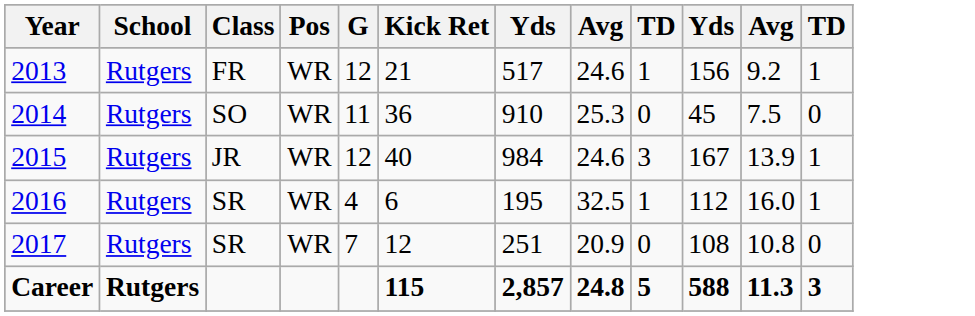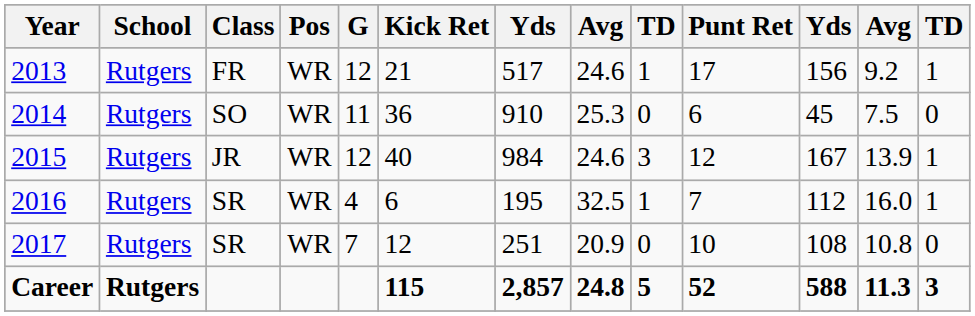 <table class="wikitable">
 <tr>
 <th>Year</th>
 <th>School</th>
 <th>Class</th>
 <th>Pos</th>
 <th>G</th>
 <th>Kick Ret</th>
 <th>Yds</th>
 <th>Avg</th>
 <th>TD</th>
+<th>Punt Ret</th>
 <th>Yds</th>
 <th>Avg</th>
 <th>TD</th>
 </tr>
 <tr>
 <td><a href='#'>2013</a></td>
 <td><a href='#'>Rutgers</a></td>
 <td>FR</td>
 <td>WR</td>
 <td>12</td>
 <td>21</td>
 <td>517</td>
 <td>24.6</td>
 <td>1</td>
+<td>17</td>
 <td>156</td>
 <td>9.2</td>
 <td>1</td>
 </tr>
 <tr>
 <td><a href='#'>2014</a></td>
 <td><a href='#'>Rutgers</a></td>
 <td>SO</td>
 <td>WR</td>
 <td>11</td>
 <td>36</td>
 <td>910</td>
 <td>25.3</td>
 <td>0</td>
+<td>6</td>
 <td>45</td>
 <td>7.5</td>
 <td>0</td>
 </tr>
 <tr>
 <td><a href='#'>2015</a></td>
 <td><a href='#'>Rutgers</a></td>
 <td>JR</td>
 <td>WR</td>
 <td>12</td>
 <td>40</td>
 <td>984</td>
 <td>24.6</td>
 <td>3</td>
+<td>12</td>
 <td>167</td>
 <td>13.9</td>
 <td>1</td>
 </tr>
 <tr>
 <td><a href='#'>2016</a></td>
 <td><a href='#'>Rutgers</a></td>
 <td>SR</td>
 <td>WR</td>
 <td>4</td>
 <td>6</td>
 <td>195</td>
 <td>32.5</td>
 <td>1</td>
+<td>7</td>
 <td>112</td>
 <td>16.0</td>
 <td>1</td>
 </tr>
 <tr>
 <td><a href='#'>2017</a></td>
 <td><a href='#'>Rutgers</a></td>
 <td>SR</td>
 <td>WR</td>
 <td>7</td>
 <td>12</td>
 <td>251</td>
 <td>20.9</td>
 <td>0</td>
+<td>10</td>
 <td>108</td>
 <td>10.8</td>
 <td>0</td>
 </tr>
 <tr>
 <td style="font-weight:bold;">Career</td>
 <td style="font-weight:bold;">Rutgers</td>
 <td style="font-weight:bold;"></td>
 <td style="font-weight:bold;"></td>
 <td style="font-weight:bold;"></td>
 <td style="font-weight:bold;">115</td>
 <td style="font-weight:bold;">2,857</td>
 <td style="font-weight:bold;">24.8</td>
 <td style="font-weight:bold;">5</td>
+<td style="font-weight:bold;">52</td>
 <td style="font-weight:bold;">588</td>
 <td style="font-weight:bold;">11.3</td>
 <td style="font-weight:bold;">3</td>
 </tr>
 </table>
